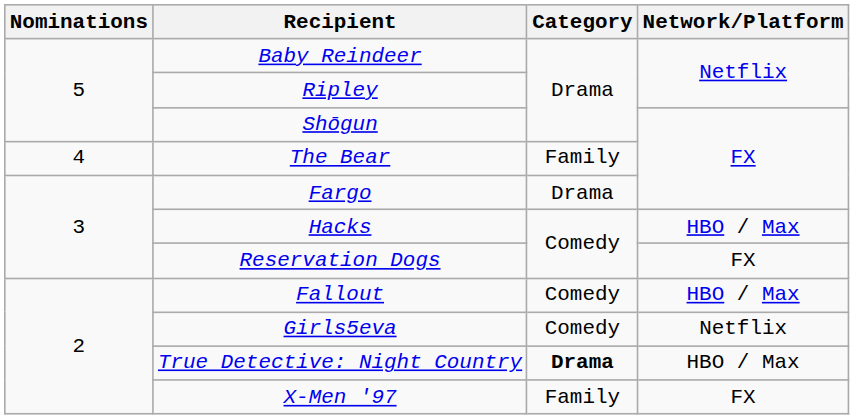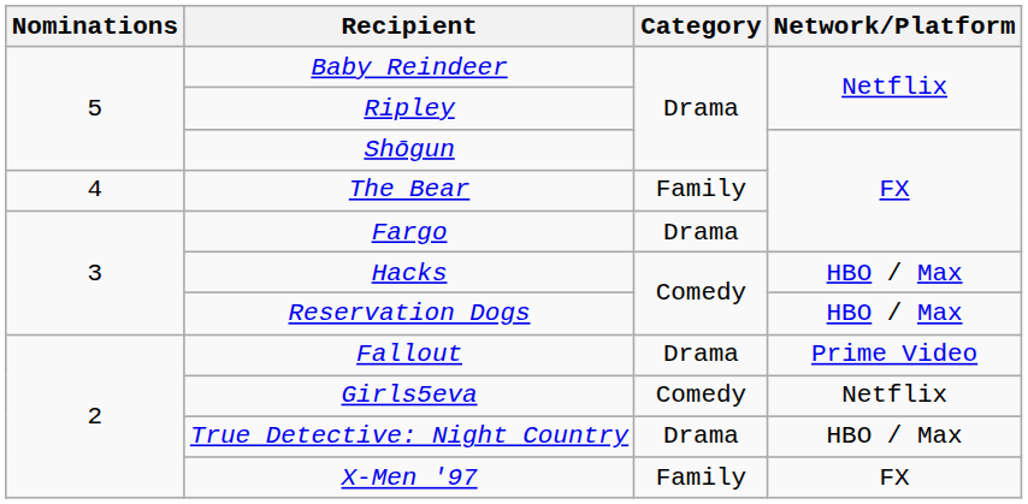 <table class="wikitable" rowspan="2" style="text-align:center;" background: #f6e39c;>
 <tr>
 <th scope="col" style="width:55px;">Nominations</th>
 <th scope="col" style="text-align:center;">Recipient</th>
 <th scope="col" style="text-align:center;">Category</th>
 <th scope="col" style="text-align:center;">Network/Platform</th>
 </tr>
 <tr>
 <td rowspan="3" style="text-align: center;">5</td>
 <td><em><a href='#'>Baby Reindeer</a></em></td>
 <td rowspan="3">Drama</td>
 <td rowspan="2"><a href='#'>Netflix</a></td>
 </tr>
 <tr>
 <td><em><a href='#'>Ripley</a></em></td>
 </tr>
 <tr>
 <td><em><a href='#'>Shōgun</a></em></td>
 <td rowspan="3"><a href='#'>FX</a></td>
 </tr>
 <tr>
 <td style="text-align: center;">4</td>
 <td><em><a href='#'>The Bear</a></em></td>
 <td>Family</td>
 </tr>
 <tr>
 <td rowspan="3" style="text-align: center;">3</td>
 <td><em><a href='#'>Fargo</a></em></td>
 <td>Drama</td>
 </tr>
 <tr>
 <td><em><a href='#'>Hacks</a></em></td>
 <td rowspan="2">Comedy</td>
 <td><a href='#'>HBO</a> / <a href='#'>Max</a></td>
 </tr>
 <tr>
 <td><em><a href='#'>Reservation Dogs</a></em></td>
-<td>FX</td>
+<td><a href='#'>HBO</a> / <a href='#'>Max</a></td>
 </tr>
 <tr>
 <td rowspan="4" style="text-align: center;">2</td>
 <td><em><a href='#'>Fallout</a></em></td>
-<td>Comedy</td>
-<td><a href='#'>HBO</a> / <a href='#'>Max</a></td>
+<td>Drama</td>
+<td><a href='#'>Prime Video</a></td>
 </tr>
 <tr>
 <td><em><a href='#'>Girls5eva</a></em></td>
 <td>Comedy</td>
 <td>Netflix</td>
 </tr>
 <tr>
 <td><em><a href='#'>True Detective: Night Country</a></em></td>
-<td><strong>Drama</strong></td>
+<td>Drama</td>
 <td>HBO / Max</td>
 </tr>
 <tr>
 <td><em><a href='#'>X-Men '97</a></em></td>
 <td>Family</td>
 <td>FX</td>
 </tr>
 </table>
